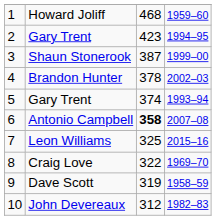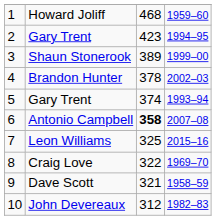 <table class="wikitable">
 <tr>
 </tr>
 <tr>
 <td>1</td>
 <td>Howard Joliff</td>
 <td>468</td>
 <td style="font-size:80%;"><a href='#'>1959–60</a></td>
 </tr>
 <tr>
 <td>2</td>
 <td><a href='#'>Gary Trent</a></td>
 <td>423</td>
 <td style="font-size:80%;"><a href='#'>1994–95</a></td>
 </tr>
 <tr>
 <td>3</td>
 <td><a href='#'>Shaun Stonerook</a></td>
-<td>387</td>
+<td>389</td>
 <td style="font-size:80%;"><a href='#'>1999–00</a></td>
 </tr>
 <tr>
 <td>4</td>
 <td><a href='#'>Brandon Hunter</a></td>
 <td>378</td>
 <td style="font-size:80%;"><a href='#'>2002–03</a></td>
 </tr>
 <tr>
 <td>5</td>
 <td>Gary Trent</td>
 <td>374</td>
 <td style="font-size:80%;"><a href='#'>1993–94</a></td>
 </tr>
 <tr>
 <td>6</td>
 <td><a href='#'>Antonio Campbell</a></td>
 <td><strong>358</strong></td>
 <td style="font-size:80%;"><a href='#'>2007–08</a></td>
 </tr>
 <tr>
 <td>7</td>
 <td><a href='#'>Leon Williams</a></td>
 <td>325</td>
 <td style="font-size:80%;"><a href='#'>2015–16</a></td>
 </tr>
 <tr>
 <td>8</td>
 <td>Craig Love</td>
 <td>322</td>
 <td style="font-size:80%;"><a href='#'>1969–70</a></td>
 </tr>
 <tr>
 <td>9</td>
 <td>Dave Scott</td>
-<td>319</td>
+<td>321</td>
 <td style="font-size:80%;"><a href='#'>1958–59</a></td>
 </tr>
 <tr>
 <td>10</td>
 <td><a href='#'>John Devereaux</a></td>
 <td>312</td>
 <td style="font-size:80%;"><a href='#'>1982–83</a></td>
 </tr>
 </table>
